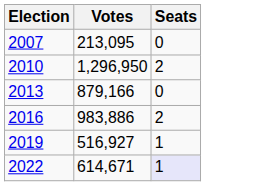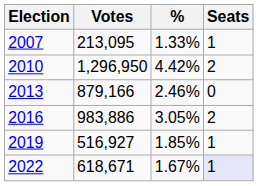 <table class="wikitable">
 <tr>
 <th>Election</th>
 <th>Votes</th>
+<th>%</th>
 <th>Seats</th>
 </tr>
 <tr>
 <td><a href='#'>2007</a></td>
 <td>213,095</td>
-<td>0</td>
+<td>1.33%</td>
+<td>1</td>
 </tr>
 <tr>
 <td><a href='#'>2010</a></td>
 <td>1,296,950</td>
+<td>4.42%</td>
 <td>2</td>
 </tr>
 <tr>
 <td><a href='#'>2013</a></td>
 <td>879,166</td>
+<td>2.46%</td>
 <td>0</td>
 </tr>
 <tr>
 <td><a href='#'>2016</a></td>
 <td>983,886</td>
+<td>3.05%</td>
 <td>2</td>
 </tr>
 <tr>
 <td><a href='#'>2019</a></td>
 <td>516,927</td>
+<td>1.85%</td>
 <td>1</td>
 </tr>
 <tr>
 <td><a href='#'>2022</a></td>
-<td>614,671</td>
+<td>618,671</td>
+<td>1.67%</td>
 <td style="background: lavender;">1</td>
 </tr>
 </table>
